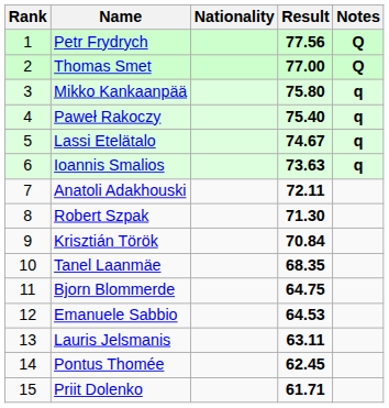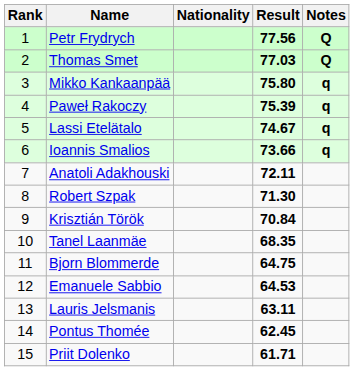 <table class="wikitable sortable" style="text-align:center">
 <tr>
 <th>Rank</th>
 <th>Name</th>
 <th>Nationality</th>
 <th>Result</th>
 <th>Notes</th>
 </tr>
 <tr bgcolor=ccffcc>
 <td>1</td>
 <td align=left><a href='#'>Petr Frydrych</a></td>
 <td align=left></td>
 <td><strong>77.56</strong></td>
 <td><strong>Q</strong></td>
 </tr>
 <tr bgcolor=ccffcc>
 <td>2</td>
 <td align=left><a href='#'>Thomas Smet</a></td>
 <td align=left></td>
-<td><strong>77.00</strong></td>
+<td><strong>77.03</strong></td>
 <td><strong>Q</strong></td>
 </tr>
 <tr bgcolor=ddffdd>
 <td>3</td>
 <td align=left><a href='#'>Mikko Kankaanpää</a></td>
 <td align=left></td>
 <td><strong>75.80</strong></td>
 <td><strong>q</strong></td>
 </tr>
 <tr bgcolor=ddffdd>
 <td>4</td>
 <td align=left><a href='#'>Paweł Rakoczy</a></td>
 <td align=left></td>
-<td><strong>75.40</strong></td>
+<td><strong>75.39</strong></td>
 <td><strong>q</strong></td>
 </tr>
 <tr bgcolor=ddffdd>
 <td>5</td>
 <td align=left><a href='#'>Lassi Etelätalo</a></td>
 <td align=left></td>
 <td><strong>74.67</strong></td>
 <td><strong>q</strong></td>
 </tr>
 <tr bgcolor=ddffdd>
 <td>6</td>
 <td align=left><a href='#'>Ioannis Smalios</a></td>
 <td align=left></td>
-<td><strong>73.63</strong></td>
+<td><strong>73.66</strong></td>
 <td><strong>q</strong></td>
 </tr>
 <tr>
 <td>7</td>
 <td align=left><a href='#'>Anatoli Adakhouski</a></td>
 <td align=left></td>
 <td><strong>72.11</strong></td>
 <td></td>
 </tr>
 <tr>
 <td>8</td>
 <td align=left><a href='#'>Robert Szpak</a></td>
 <td align=left></td>
 <td><strong>71.30</strong></td>
 <td></td>
 </tr>
 <tr>
 <td>9</td>
 <td align=left><a href='#'>Krisztián Török</a></td>
 <td align=left></td>
 <td><strong>70.84</strong></td>
 <td></td>
 </tr>
 <tr>
 <td>10</td>
 <td align=left><a href='#'>Tanel Laanmäe</a></td>
 <td align=left></td>
 <td><strong>68.35</strong></td>
 <td></td>
 </tr>
 <tr>
 <td>11</td>
 <td align=left><a href='#'>Bjorn Blommerde</a></td>
 <td align=left></td>
 <td><strong>64.75</strong></td>
 <td></td>
 </tr>
 <tr>
 <td>12</td>
 <td align=left><a href='#'>Emanuele Sabbio</a></td>
 <td align=left></td>
 <td><strong>64.53</strong></td>
 <td></td>
 </tr>
 <tr>
 <td>13</td>
 <td align=left><a href='#'>Lauris Jelsmanis</a></td>
 <td align=left></td>
 <td><strong>63.11</strong></td>
 <td></td>
 </tr>
 <tr>
 <td>14</td>
 <td align=left><a href='#'>Pontus Thomée</a></td>
 <td align=left></td>
 <td><strong>62.45</strong></td>
 <td></td>
 </tr>
 <tr>
 <td>15</td>
 <td align=left><a href='#'>Priit Dolenko</a></td>
 <td align=left></td>
 <td><strong>61.71</strong></td>
 <td></td>
 </tr>
 </table>
